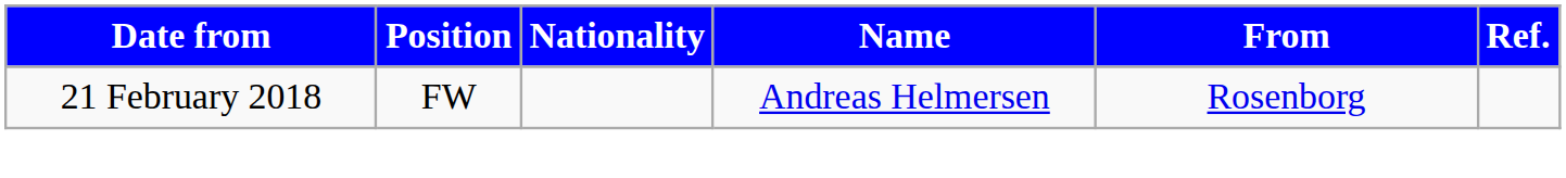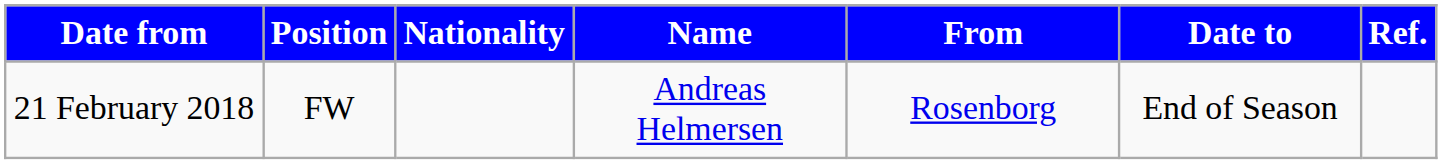 <table class="wikitable" style="text-align:center; font-size:90%; ">
 <tr>
 <th style="background:#00f; color:white; width:200px;">Date from</th>
 <th style="background:#00f; color:white; width:50px;">Position</th>
 <th style="background:#00f; color:white; width:50px;">Nationality</th>
 <th style="background:#00f; color:white; width:200px;">Name</th>
 <th style="background:#00f; color:white; width:200px;">From</th>
+<th style="background:#00f; color:white; width:200px;">Date to</th>
 <th style="background:#00f; color:white; width:25px;">Ref.</th>
 </tr>
 <tr>
 <td>21 February 2018</td>
 <td>FW</td>
 <td></td>
 <td><a href='#'>Andreas Helmersen</a></td>
 <td><a href='#'>Rosenborg</a></td>
+<td>End of Season</td>
 <td></td>
 </tr>
 </table>
